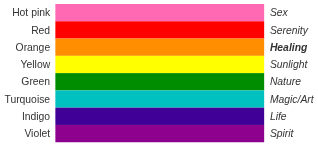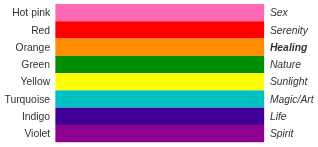 <table style="color:#333; font-size:90%; border-collapse:collapse; border-width:0; margin: 0 auto">
 <tr>
 <td style="height: 22px; text-align:right; padding-right:1ex">Hot pink</td>
 <td style="width:288px; background:hotPink;"></td>
 <td style="padding-left:1ex"><em>Sex</em></td>
 </tr>
 <tr>
 <td style="height: 22px; text-align:right; padding-right:1ex">Red</td>
 <td style="background:#f00"></td>
 <td style="padding-left:1ex"><em>Serenity</em></td>
 </tr>
 <tr>
 <td style="height: 22px; text-align:right; padding-right:1ex">Orange</td>
 <td style="background:#ff8e00"></td>
 <td style="padding-left:1ex"><strong><em>Healing</em></strong></td>
 </tr>
 <tr>
+<td style="height: 22px; text-align:right; padding-right:1ex">Green</td>
+<td style="background:#008e00"></td>
+<td style="padding-left:1ex"><em>Nature</em></td>
+</tr>
+<tr>
 <td style="height: 22px; text-align:right; padding-right:1ex">Yellow</td>
 <td style="background:#ff0"></td>
 <td style="padding-left:1ex"><em>Sunlight</em></td>
-</tr>
-<tr>
-<td style="height: 22px; text-align:right; padding-right:1ex">Green</td>
-<td style="background:#008e00"></td>
-<td style="padding-left:1ex"><em>Nature</em></td>
 </tr>
 <tr>
 <td style="height: 22px; text-align:right; padding-right:1ex">Turquoise</td>
 <td style="background:#00c0c0"></td>
 <td style="padding-left:1ex"><em>Magic/Art</em></td>
 </tr>
 <tr>
 <td style="height: 22px; text-align:right; padding-right:1ex">Indigo</td>
 <td style="background:#400098"></td>
 <td style="padding-left:1ex"><em>Life</em></td>
 </tr>
 <tr>
 <td style="height: 22px; text-align:right; padding-right:1ex">Violet</td>
 <td style="background:#8e008e"></td>
 <td style="padding-left:1ex"><em>Spirit</em></td>
 </tr>
 </table>
